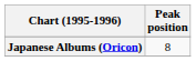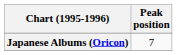 <table class="wikitable sortable plainrowheaders" style="text-align:center">
 <tr>
 <th scope="col">Chart (1995-1996)</th>
 <th scope="col">Peak<br>position</th>
 </tr>
 <tr>
 </tr>
 <tr>
 </tr>
 <tr>
 </tr>
 <tr>
 </tr>
 <tr>
 <th scope="row">Japanese Albums (<a href='#'>Oricon</a>)</th>
-<td align="center">8</td>
+<td align="center">7</td>
 </tr>
 <tr>
 </tr>
 <tr>
 </tr>
 <tr>
 </tr>
 <tr>
 </tr>
 <tr>
 </tr>
 <tr>
 </tr>
 <tr>
 </tr>
 <tr>
 </tr>
 </table>
